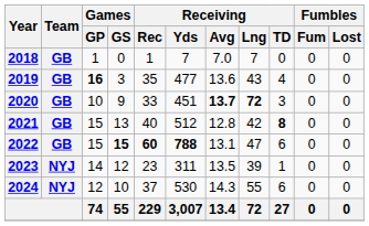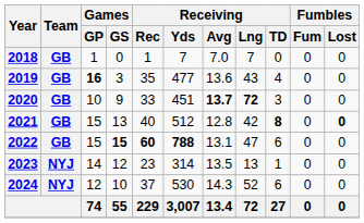 <table class="wikitable" style="text-align: center;">
 <tr>
 <th rowspan="2">Year</th>
 <th rowspan="2">Team</th>
 <th colspan="2">Games</th>
 <th colspan="5">Receiving</th>
 <th colspan="2">Fumbles</th>
 </tr>
 <tr>
 <th>GP</th>
 <th>GS</th>
 <th>Rec</th>
 <th>Yds</th>
 <th>Avg</th>
 <th>Lng</th>
 <th>TD</th>
 <th>Fum</th>
 <th>Lost</th>
 </tr>
 <tr>
 <th><a href='#'>2018</a></th>
 <th><a href='#'>GB</a></th>
 <td>1</td>
 <td>0</td>
 <td>1</td>
 <td>7</td>
 <td>7.0</td>
 <td>7</td>
 <td>0</td>
 <td>0</td>
 <td>0</td>
 </tr>
 <tr>
 <th><a href='#'>2019</a></th>
 <th><a href='#'>GB</a></th>
 <td><strong>16</strong></td>
 <td>3</td>
 <td>35</td>
 <td>477</td>
 <td>13.6</td>
 <td>43</td>
 <td>4</td>
 <td>0</td>
 <td>0</td>
 </tr>
 <tr>
 <th><a href='#'>2020</a></th>
 <th><a href='#'>GB</a></th>
 <td>10</td>
 <td>9</td>
 <td>33</td>
 <td>451</td>
 <td><strong>13.7</strong></td>
 <td><strong>72</strong></td>
 <td>3</td>
 <td>0</td>
 <td>0</td>
 </tr>
 <tr>
 <th><a href='#'>2021</a></th>
 <th><a href='#'>GB</a></th>
 <td>15</td>
 <td>13</td>
 <td>40</td>
 <td>512</td>
 <td>12.8</td>
 <td>42</td>
 <td><strong>8</strong></td>
 <td>0</td>
-<td>0</td>
+<td><strong>0</strong></td>
 </tr>
 <tr>
 <th><a href='#'>2022</a></th>
 <th><a href='#'>GB</a></th>
 <td>15</td>
 <td><strong>15</strong></td>
 <td><strong>60</strong></td>
 <td><strong>788</strong></td>
 <td>13.1</td>
 <td>47</td>
 <td>6</td>
 <td>0</td>
 <td>0</td>
 </tr>
 <tr>
 <th><a href='#'>2023</a></th>
 <th><a href='#'>NYJ</a></th>
 <td>14</td>
 <td>12</td>
 <td>23</td>
-<td>311</td>
+<td>314</td>
 <td>13.5</td>
-<td>39</td>
+<td>13</td>
 <td>1</td>
 <td>0</td>
 <td>0</td>
 </tr>
 <tr>
 <th><a href='#'>2024</a></th>
 <th><a href='#'>NYJ</a></th>
 <td>12</td>
 <td>10</td>
 <td>37</td>
 <td>530</td>
 <td>14.3</td>
-<td>55</td>
+<td>52</td>
 <td>6</td>
 <td>0</td>
 <td>0</td>
 </tr>
 <tr>
 <th colspan="2"></th>
 <th>74</th>
 <th>55</th>
 <th>229</th>
 <th>3,007</th>
 <th>13.4</th>
 <th>72</th>
 <th>27</th>
 <th>0</th>
 <th>0</th>
 </tr>
 <tr>
 </tr>
 </table>
